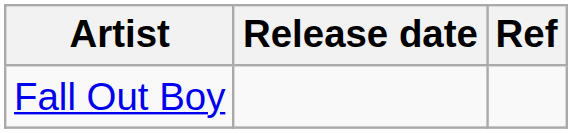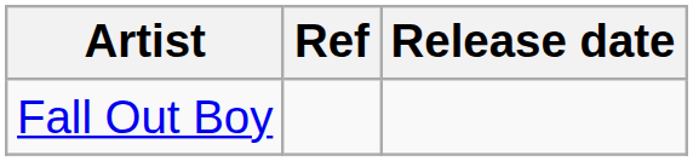 <table class="wikitable mw-collapsible mw-collapsed">
 <tr>
 <th>Artist</th>
+<th>Ref</th>
 <th>Release date</th>
-<th>Ref</th>
 </tr>
 <tr>
 <td><a href='#'>Fall Out Boy</a></td>
 <td></td>
 <td></td>
 </tr>
 </table>
